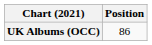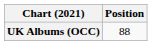 <table class="wikitable plainrowheaders" style="text-align:center">
 <tr>
 <th scope="col">Chart (2021)</th>
 <th scope="col">Position</th>
 </tr>
 <tr>
 <th scope="row">UK Albums (OCC)</th>
-<td>86</td>
+<td>88</td>
 </tr>
 </table>
